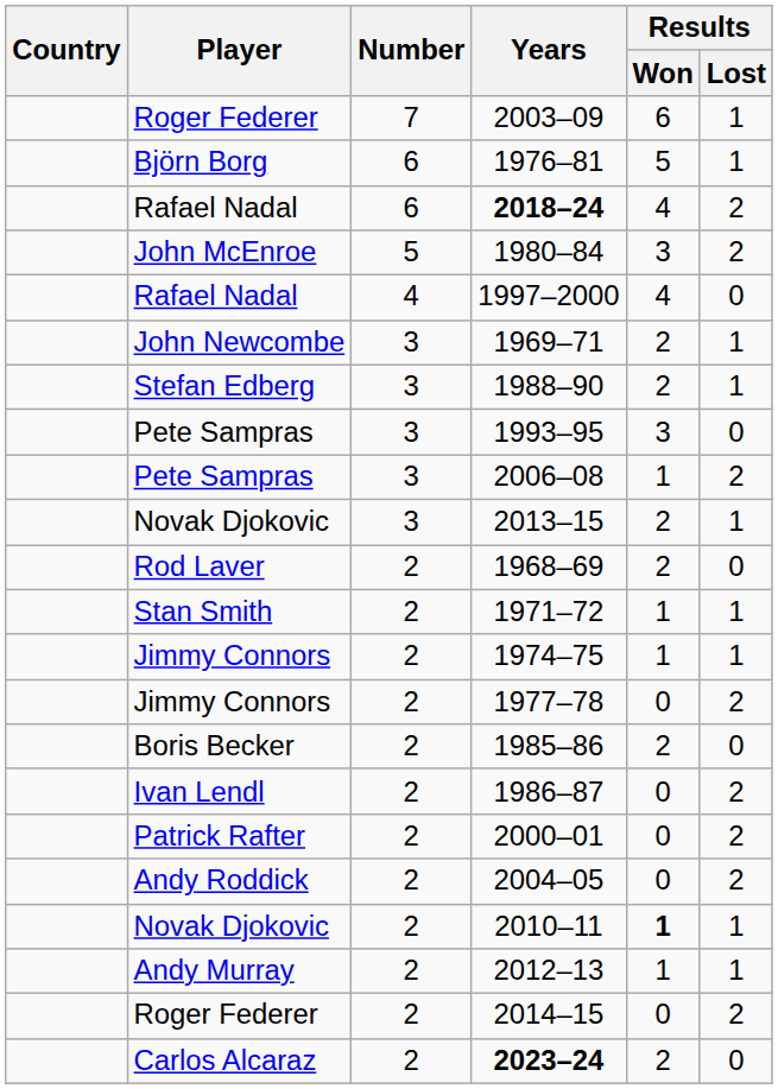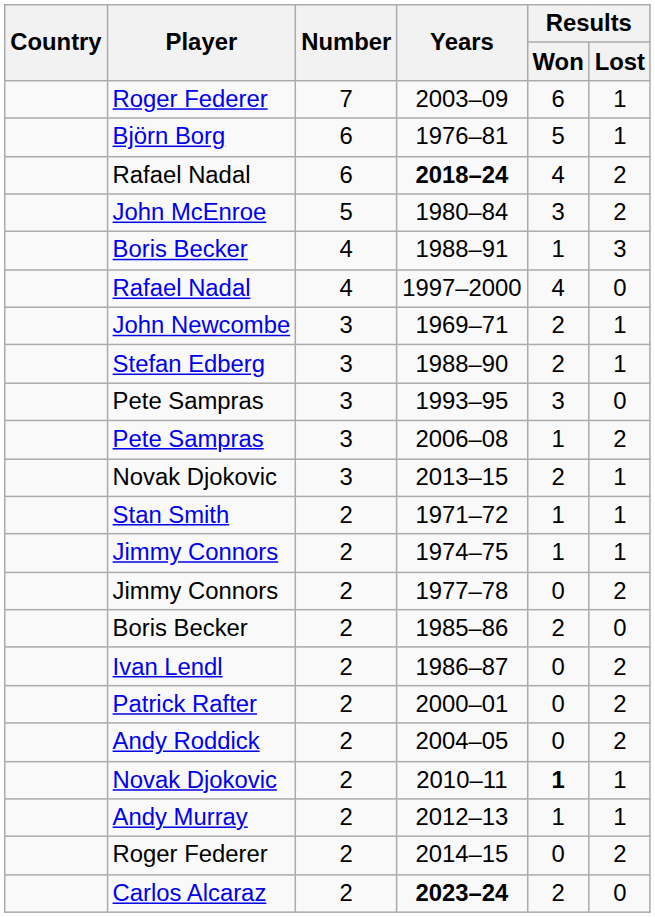 <table class="wikitable">
 <tr>
 <th rowspan=2>Country</th>
 <th rowspan=2>Player</th>
 <th rowspan=2>Number</th>
 <th rowspan=2>Years</th>
 <th colspan=2>Results</th>
 </tr>
 <tr>
 <th>Won</th>
 <th>Lost</th>
 </tr>
 <tr>
 <td></td>
 <td><a href='#'>Roger Federer</a></td>
 <td align=center>7</td>
 <td align=center>2003–09</td>
 <td align=center>6</td>
 <td align=center>1</td>
 </tr>
 <tr>
 <td></td>
 <td><a href='#'>Björn Borg</a></td>
 <td align=center>6</td>
 <td align=center>1976–81</td>
 <td align=center>5</td>
 <td align=center>1</td>
 </tr>
 <tr>
 <td></td>
 <td>Rafael Nadal</td>
 <td align=center>6</td>
 <td align=center><strong>2018–24</strong></td>
 <td align=center>4</td>
 <td align=center>2</td>
 </tr>
 <tr>
 <td></td>
 <td><a href='#'>John McEnroe</a></td>
 <td align=center>5</td>
 <td align=center>1980–84</td>
 <td align=center>3</td>
 <td align=center>2</td>
+</tr>
+<tr>
+<td></td>
+<td><a href='#'>Boris Becker</a></td>
+<td align=center>4</td>
+<td align=center>1988–91</td>
+<td align=center>1</td>
+<td align=center>3</td>
 </tr>
 <tr>
 <td></td>
 <td><a href='#'>Rafael Nadal</a></td>
 <td align=center>4</td>
 <td align=center>1997–2000</td>
 <td align=center>4</td>
 <td align=center>0</td>
 </tr>
 <tr>
 <td></td>
 <td><a href='#'>John Newcombe</a></td>
 <td align=center>3</td>
 <td align=center>1969–71</td>
 <td align=center>2</td>
 <td align=center>1</td>
 </tr>
 <tr>
 <td></td>
 <td><a href='#'>Stefan Edberg</a></td>
 <td align=center>3</td>
 <td align=center>1988–90</td>
 <td align=center>2</td>
 <td align=center>1</td>
 </tr>
 <tr>
 <td></td>
 <td>Pete Sampras</td>
 <td align=center>3</td>
 <td align=center>1993–95</td>
 <td align=center>3</td>
 <td align=center>0</td>
 </tr>
 <tr>
 <td></td>
 <td><a href='#'>Pete Sampras</a></td>
 <td align=center>3</td>
 <td align=center>2006–08</td>
 <td align=center>1</td>
 <td align=center>2</td>
 </tr>
 <tr>
 <td></td>
 <td>Novak Djokovic</td>
 <td align=center>3</td>
 <td align=center>2013–15</td>
 <td align=center>2</td>
 <td align=center>1</td>
-</tr>
-<tr>
-<td></td>
-<td><a href='#'>Rod Laver</a></td>
-<td align=center>2</td>
-<td align=center>1968–69</td>
-<td align=center>2</td>
-<td align=center>0</td>
 </tr>
 <tr>
 <td></td>
 <td><a href='#'>Stan Smith</a></td>
 <td align=center>2</td>
 <td align=center>1971–72</td>
 <td align=center>1</td>
 <td align=center>1</td>
 </tr>
 <tr>
 <td></td>
 <td><a href='#'>Jimmy Connors</a></td>
 <td align=center>2</td>
 <td align=center>1974–75</td>
 <td align=center>1</td>
 <td align=center>1</td>
 </tr>
 <tr>
 <td></td>
 <td>Jimmy Connors</td>
 <td align=center>2</td>
 <td align=center>1977–78</td>
 <td align=center>0</td>
 <td align=center>2</td>
 </tr>
 <tr>
 <td></td>
 <td>Boris Becker</td>
 <td align=center>2</td>
 <td align=center>1985–86</td>
 <td align=center>2</td>
 <td align=center>0</td>
 </tr>
 <tr>
 <td></td>
 <td><a href='#'>Ivan Lendl</a></td>
 <td align=center>2</td>
 <td align=center>1986–87</td>
 <td align=center>0</td>
 <td align=center>2</td>
 </tr>
 <tr>
 <td></td>
 <td><a href='#'>Patrick Rafter</a></td>
 <td align=center>2</td>
 <td align=center>2000–01</td>
 <td align=center>0</td>
 <td align=center>2</td>
 </tr>
 <tr>
 <td></td>
 <td><a href='#'>Andy Roddick</a></td>
 <td align=center>2</td>
 <td align=center>2004–05</td>
 <td align=center>0</td>
 <td align=center>2</td>
 </tr>
 <tr>
 <td></td>
 <td><a href='#'>Novak Djokovic</a></td>
 <td align=center>2</td>
 <td align=center>2010–11</td>
 <td align=center><strong>1</strong></td>
 <td align=center>1</td>
 </tr>
 <tr>
 <td></td>
 <td><a href='#'>Andy Murray</a></td>
 <td align=center>2</td>
 <td align=center>2012–13</td>
 <td align=center>1</td>
 <td align=center>1</td>
 </tr>
 <tr>
 <td></td>
 <td>Roger Federer</td>
 <td align=center>2</td>
 <td align=center>2014–15</td>
 <td align=center>0</td>
 <td align=center>2</td>
 </tr>
 <tr>
 <td></td>
 <td><a href='#'>Carlos Alcaraz</a></td>
 <td align=center>2</td>
 <td align=center><strong>2023–24</strong></td>
 <td align=center>2</td>
 <td align=center>0</td>
 </tr>
 </table>
